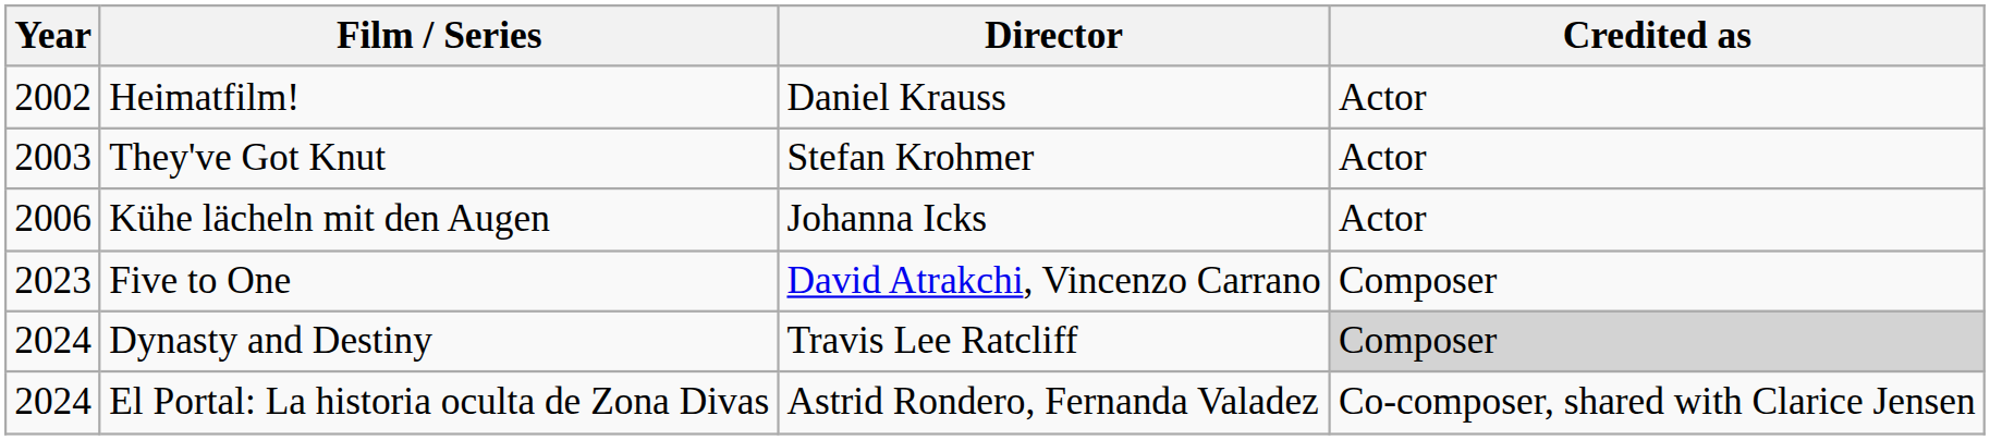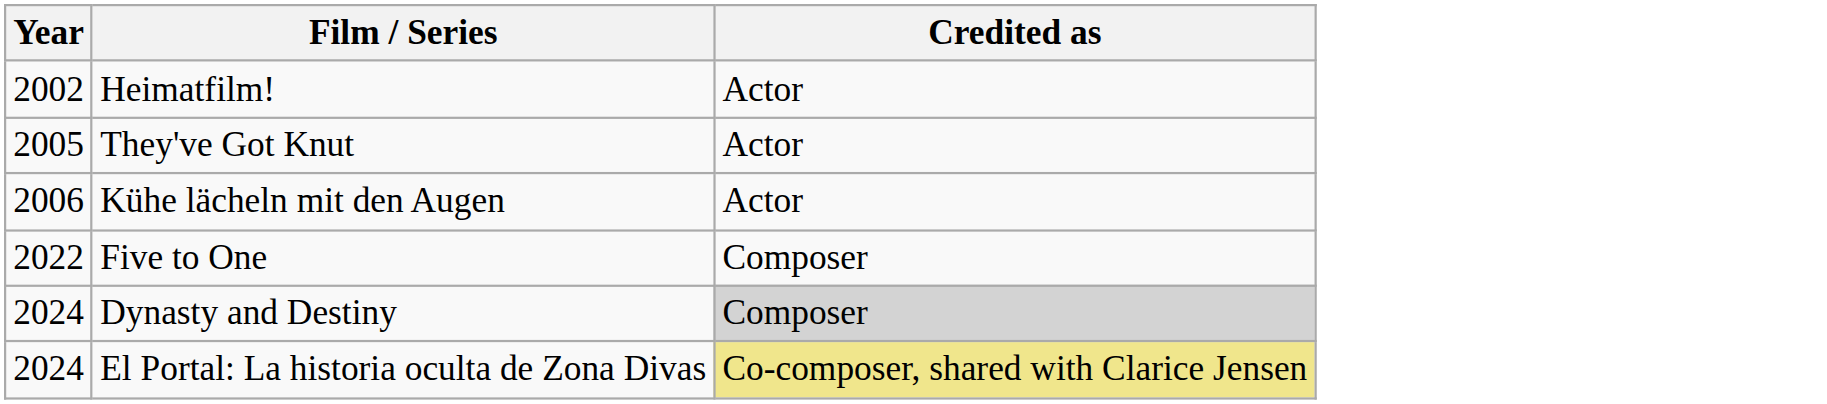 <table class="wikitable">
 <tr>
 <th>Year</th>
 <th>Film / Series</th>
-<th>Director</th>
 <th>Credited as</th>
 </tr>
 <tr>
 <td>2002</td>
 <td>Heimatfilm!</td>
-<td>Daniel Krauss</td>
 <td>Actor</td>
 </tr>
 <tr>
-<td>2003</td>
+<td>2005</td>
 <td>They've Got Knut</td>
-<td>Stefan Krohmer</td>
 <td>Actor</td>
 </tr>
 <tr>
 <td>2006</td>
 <td>Kühe lächeln mit den Augen</td>
-<td>Johanna Icks</td>
 <td>Actor</td>
 </tr>
 <tr>
-<td>2023</td>
+<td>2022</td>
 <td>Five to One</td>
-<td><a href='#'>David Atrakchi</a>, Vincenzo Carrano</td>
 <td>Composer</td>
 </tr>
 <tr>
 <td>2024</td>
 <td>Dynasty and Destiny</td>
-<td>Travis Lee Ratcliff</td>
 <td style="background: lightgrey;">Composer</td>
 </tr>
 <tr>
 <td>2024</td>
 <td>El Portal: La historia oculta de Zona Divas</td>
-<td>Astrid Rondero, Fernanda Valadez</td>
-<td>Co-composer, shared with Clarice Jensen</td>
+<td style="background: khaki;">Co-composer, shared with Clarice Jensen</td>
 </tr>
 </table>
